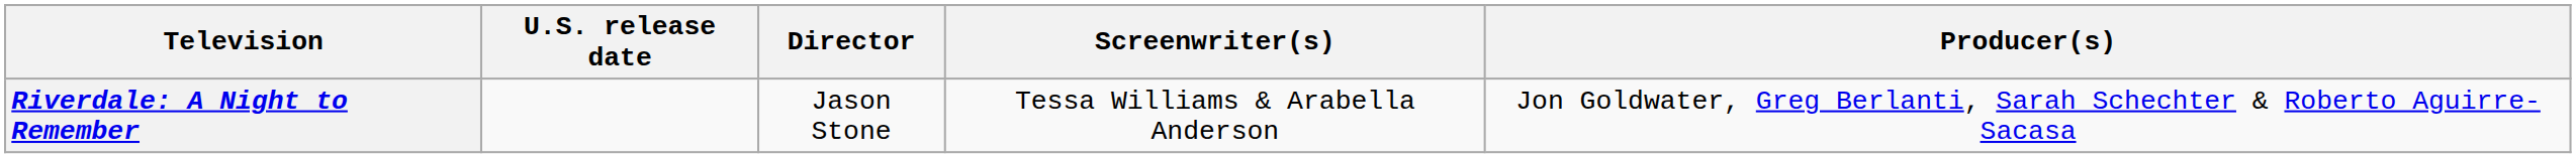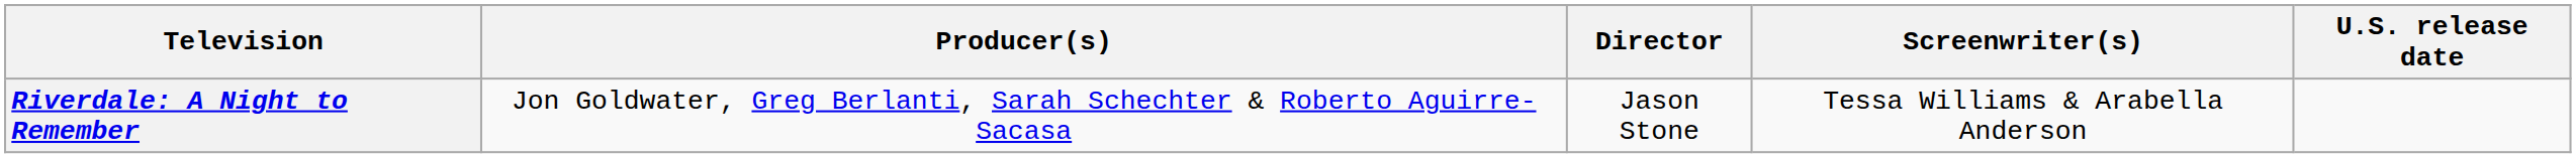 <table class="wikitable plainrowheaders" style="text-align:center">
 <tr>
 <th>Television</th>
-<th>U.S. release date</th>
+<th>Producer(s)</th>
 <th>Director</th>
 <th>Screenwriter(s)</th>
-<th>Producer(s)</th>
+<th>U.S. release date</th>
 </tr>
 <tr>
 <th scope="row" style="text-align:left"><em><a href='#'>Riverdale: A Night to Remember</a></em></th>
-<td style="text-align:left"></td>
+<td>Jon Goldwater, <a href='#'>Greg Berlanti</a>, <a href='#'>Sarah Schechter</a> & <a href='#'>Roberto Aguirre-Sacasa</a></td>
 <td>Jason Stone</td>
 <td>Tessa Williams & Arabella Anderson</td>
-<td>Jon Goldwater, <a href='#'>Greg Berlanti</a>, <a href='#'>Sarah Schechter</a> & <a href='#'>Roberto Aguirre-Sacasa</a></td>
+<td style="text-align:left"></td>
 </tr>
 </table>
